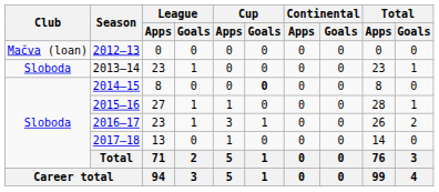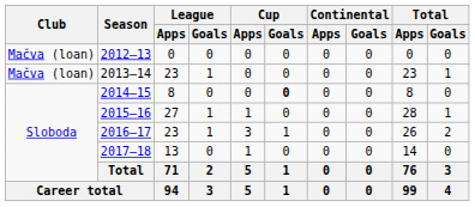 <table class="wikitable" style="text-align:center">
 <tr>
 <th rowspan="2">Club</th>
 <th rowspan="2">Season</th>
 <th colspan="2">League</th>
 <th colspan="2">Cup</th>
 <th colspan="2">Continental</th>
 <th colspan="2">Total</th>
 </tr>
 <tr>
 <th>Apps</th>
 <th>Goals</th>
 <th>Apps</th>
 <th>Goals</th>
 <th>Apps</th>
 <th>Goals</th>
 <th>Apps</th>
 <th>Goals</th>
 </tr>
 <tr>
 <td><a href='#'>Mačva</a> (loan)</td>
 <td><a href='#'>2012–13</a></td>
 <td>0</td>
 <td>0</td>
 <td>0</td>
 <td>0</td>
 <td>0</td>
 <td>0</td>
 <td>0</td>
 <td>0</td>
 </tr>
 <tr>
-<td><a href='#'>Sloboda</a></td>
+<td><a href='#'>Mačva</a> (loan)</td>
 <td>2013–14</td>
 <td>23</td>
 <td>1</td>
 <td>0</td>
 <td>0</td>
 <td>0</td>
 <td>0</td>
 <td>23</td>
 <td>1</td>
 </tr>
 <tr>
 <td rowspan="5"><a href='#'>Sloboda</a></td>
 <td><a href='#'>2014–15</a></td>
 <td>8</td>
 <td>0</td>
 <td>0</td>
 <td><strong>0</strong></td>
 <td>0</td>
 <td>0</td>
 <td>8</td>
 <td>0</td>
 </tr>
 <tr>
 <td><a href='#'>2015–16</a></td>
 <td>27</td>
 <td>1</td>
 <td>1</td>
 <td>0</td>
 <td>0</td>
 <td>0</td>
 <td>28</td>
 <td>1</td>
 </tr>
 <tr>
 <td><a href='#'>2016–17</a></td>
 <td>23</td>
 <td>1</td>
 <td>3</td>
 <td>1</td>
 <td>0</td>
 <td>0</td>
 <td>26</td>
 <td>2</td>
 </tr>
 <tr>
 <td><a href='#'>2017–18</a></td>
 <td>13</td>
 <td>0</td>
 <td>1</td>
 <td>0</td>
 <td>0</td>
 <td>0</td>
 <td>14</td>
 <td>0</td>
 </tr>
 <tr>
 <th>Total</th>
 <th>71</th>
 <th>2</th>
 <th>5</th>
 <th>1</th>
 <th>0</th>
 <th>0</th>
 <th>76</th>
 <th>3</th>
 </tr>
 <tr>
 <th colspan="2">Career total</th>
 <th>94</th>
 <th>3</th>
 <th>5</th>
 <th>1</th>
 <th>0</th>
 <th>0</th>
 <th>99</th>
 <th>4</th>
 </tr>
 </table>
